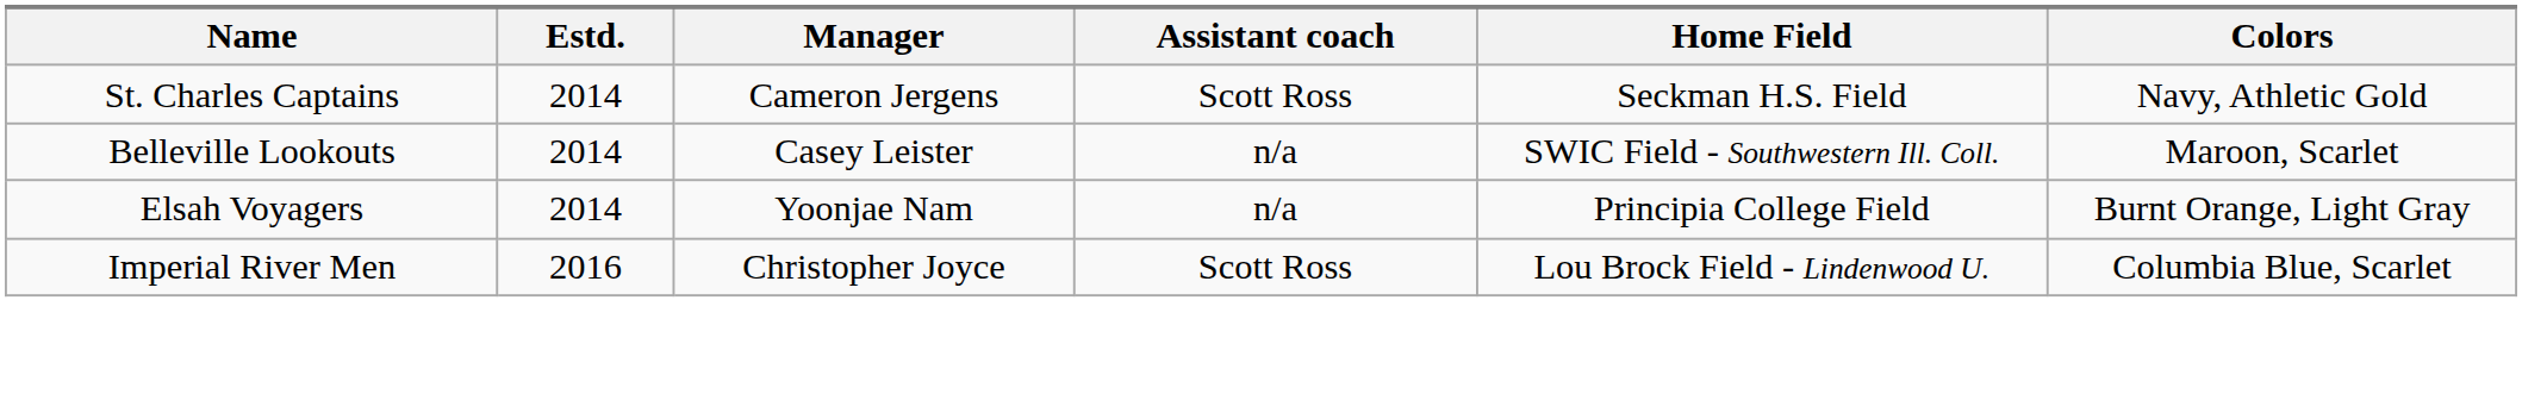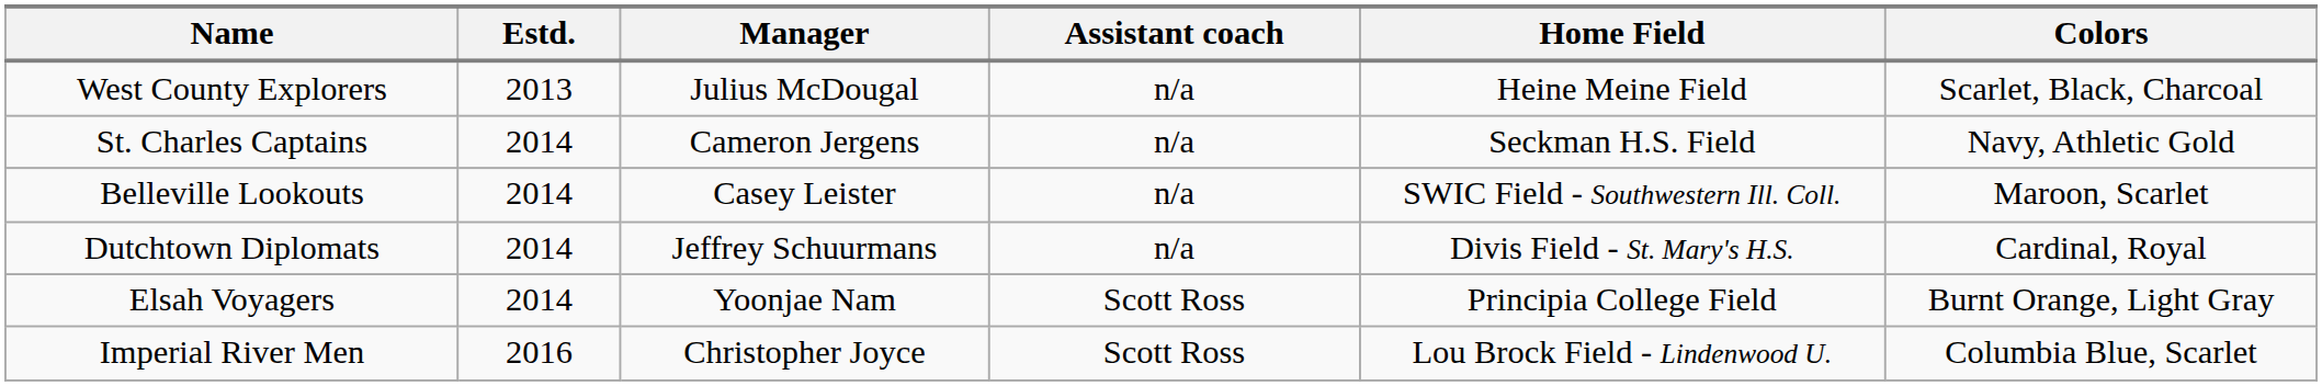 <table class="wikitable">
 <tr style="border-top: 2px solid grey" align="center">
 <th scope="col" width="210px">Name</th>
 <th scope="col" width="70px">Estd.</th>
 <th scope="col" width="170px">Manager</th>
 <th scope="col" width="170px">Assistant coach</th>
 <th scope="col" width="245px">Home Field</th>
 <th scope="col" width="200px">Colors</th>
 </tr>
+<tr style="color: black; border-top: 2px solid grey" align="center">
+<td>West County Explorers</td>
+<td>2013</td>
+<td>Julius McDougal</td>
+<td>n/a</td>
+<td>Heine Meine Field</td>
+<td>Scarlet, Black, Charcoal</td>
+</tr>
 <tr style="color: black" align="center">
 <td>St. Charles Captains</td>
 <td>2014</td>
 <td>Cameron Jergens</td>
-<td>Scott Ross</td>
+<td>n/a</td>
 <td>Seckman H.S. Field</td>
 <td>Navy, Athletic Gold</td>
 </tr>
 <tr style="color: black" align="center">
 <td>Belleville Lookouts</td>
 <td>2014</td>
 <td>Casey Leister</td>
 <td>n/a</td>
 <td>SWIC Field - <small><em>Southwestern Ill. Coll.</em></small></td>
 <td>Maroon, Scarlet</td>
 </tr>
 <tr style="color: black" align="center">
+<td>Dutchtown Diplomats</td>
+<td>2014</td>
+<td>Jeffrey Schuurmans</td>
+<td>n/a</td>
+<td>Divis Field - <small><em>St. Mary's H.S.</em></small></td>
+<td>Cardinal, Royal</td>
+</tr>
+<tr style="color: black" align="center">
 <td>Elsah Voyagers</td>
 <td>2014</td>
 <td>Yoonjae Nam</td>
-<td>n/a</td>
+<td>Scott Ross</td>
 <td>Principia College Field</td>
 <td>Burnt Orange, Light Gray</td>
 </tr>
 <tr style="color: black" align="center">
 <td>Imperial River Men</td>
 <td>2016</td>
 <td>Christopher Joyce</td>
 <td>Scott Ross</td>
 <td>Lou Brock Field - <small><em>Lindenwood U.</em></small></td>
 <td>Columbia Blue, Scarlet</td>
 </tr>
 </table>
